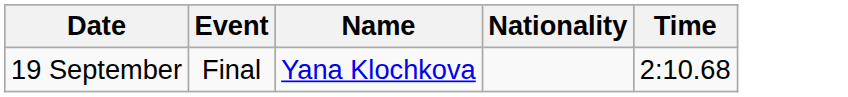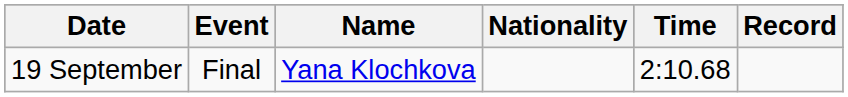 <table class="wikitable" style="text-align:center">
 <tr>
 <th>Date</th>
 <th>Event</th>
 <th>Name</th>
 <th>Nationality</th>
 <th>Time</th>
+<th>Record</th>
 </tr>
 <tr>
 <td>19 September</td>
 <td>Final</td>
 <td><a href='#'>Yana Klochkova</a></td>
 <td align=left></td>
 <td>2:10.68</td>
+<td></td>
 </tr>
 </table>
